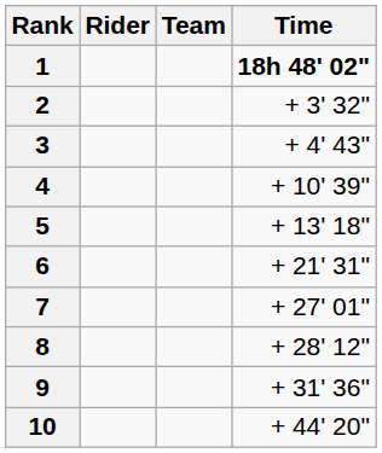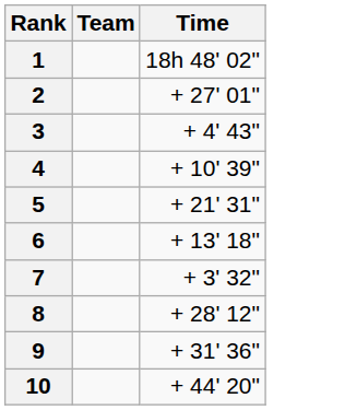 <table class="wikitable" margin-bottom:0;">
 <tr>
 <th scope="col">Rank</th>
-<th scope="col">Rider</th>
 <th scope="col">Team</th>
 <th scope="col">Time</th>
 </tr>
 <tr>
 <th scope="row">1</th>
-<td> </td>
 <td></td>
-<td align="right"><strong>18h 48' 02"</strong></td>
+<td align="right">18h 48' 02"</td>
 </tr>
 <tr>
 <th scope="row">2</th>
 <td></td>
-<td></td>
-<td align="right">+ 3' 32"</td>
+<td align="right">+ 27' 01"</td>
 </tr>
 <tr>
 <th scope="row">3</th>
-<td></td>
 <td></td>
 <td align="right">+ 4' 43"</td>
 </tr>
 <tr>
 <th scope="row">4</th>
 <td></td>
-<td></td>
 <td align="right">+ 10' 39"</td>
 </tr>
 <tr>
 <th scope="row">5</th>
 <td></td>
+<td align="right">+ 21' 31"</td>
+</tr>
+<tr>
+<th scope="row">6</th>
 <td></td>
 <td align="right">+ 13' 18"</td>
 </tr>
 <tr>
-<th scope="row">6</th>
-<td></td>
-<td></td>
-<td align="right">+ 21' 31"</td>
-</tr>
-<tr>
 <th scope="row">7</th>
 <td></td>
-<td></td>
-<td align="right">+ 27' 01"</td>
+<td align="right">+ 3' 32"</td>
 </tr>
 <tr>
 <th scope="row">8</th>
-<td></td>
 <td></td>
 <td align="right">+ 28' 12"</td>
 </tr>
 <tr>
 <th scope="row">9</th>
 <td></td>
-<td></td>
 <td align="right">+ 31' 36"</td>
 </tr>
 <tr>
 <th scope="row">10</th>
 <td></td>
-<td></td>
 <td align="right">+ 44' 20"</td>
 </tr>
 </table>
